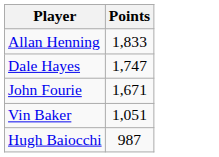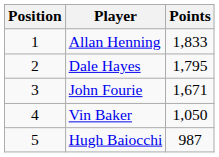 <table class=wikitable>
 <tr>
+<th>Position</th>
 <th>Player</th>
 <th>Points</th>
 </tr>
 <tr>
+<td align=center>1</td>
 <td> <a href='#'>Allan Henning</a></td>
 <td align=center>1,833</td>
 </tr>
 <tr>
+<td align=center>2</td>
 <td> <a href='#'>Dale Hayes</a></td>
-<td align=center>1,747</td>
+<td align=center>1,795</td>
 </tr>
 <tr>
+<td align=center>3</td>
 <td> <a href='#'>John Fourie</a></td>
 <td align=center>1,671</td>
 </tr>
 <tr>
+<td align=center>4</td>
 <td> <a href='#'>Vin Baker</a></td>
-<td align=center>1,051</td>
+<td align=center>1,050</td>
 </tr>
 <tr>
+<td align=center>5</td>
 <td> <a href='#'>Hugh Baiocchi</a></td>
 <td align=center>987</td>
 </tr>
 </table>
